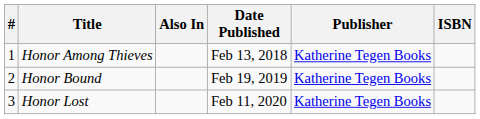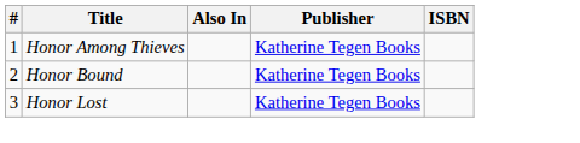 <table class="wikitable">
 <tr>
 <th>#</th>
 <th>Title</th>
 <th>Also In</th>
-<th>Date<br>Published</th>
 <th>Publisher</th>
 <th>ISBN</th>
 </tr>
 <tr>
 <td>1</td>
 <td><em>Honor Among Thieves</em></td>
 <td></td>
-<td>Feb 13, 2018</td>
 <td><a href='#'>Katherine Tegen Books</a></td>
 <td></td>
 </tr>
 <tr>
 <td>2</td>
 <td><em>Honor Bound</em></td>
 <td></td>
-<td>Feb 19, 2019</td>
 <td><a href='#'>Katherine Tegen Books</a></td>
 <td></td>
 </tr>
 <tr>
 <td>3</td>
 <td><em>Honor Lost</em></td>
 <td></td>
-<td>Feb 11, 2020</td>
 <td><a href='#'>Katherine Tegen Books</a></td>
 <td></td>
 </tr>
 </table>
